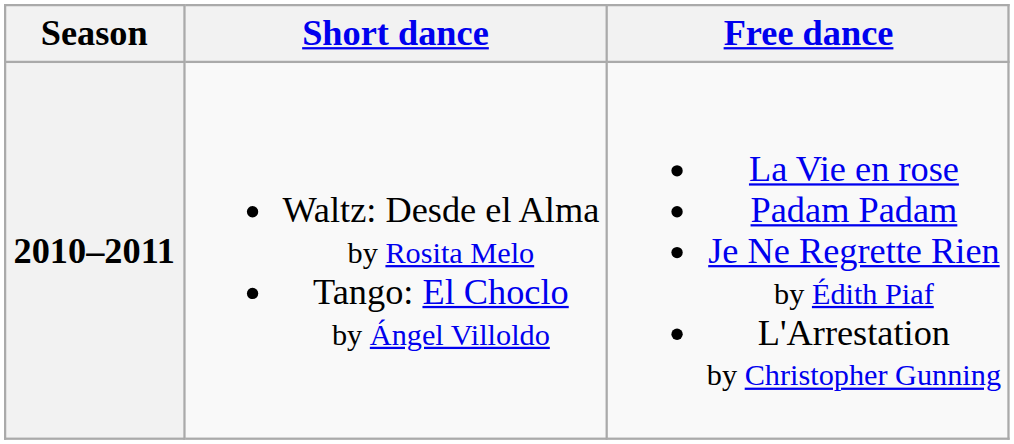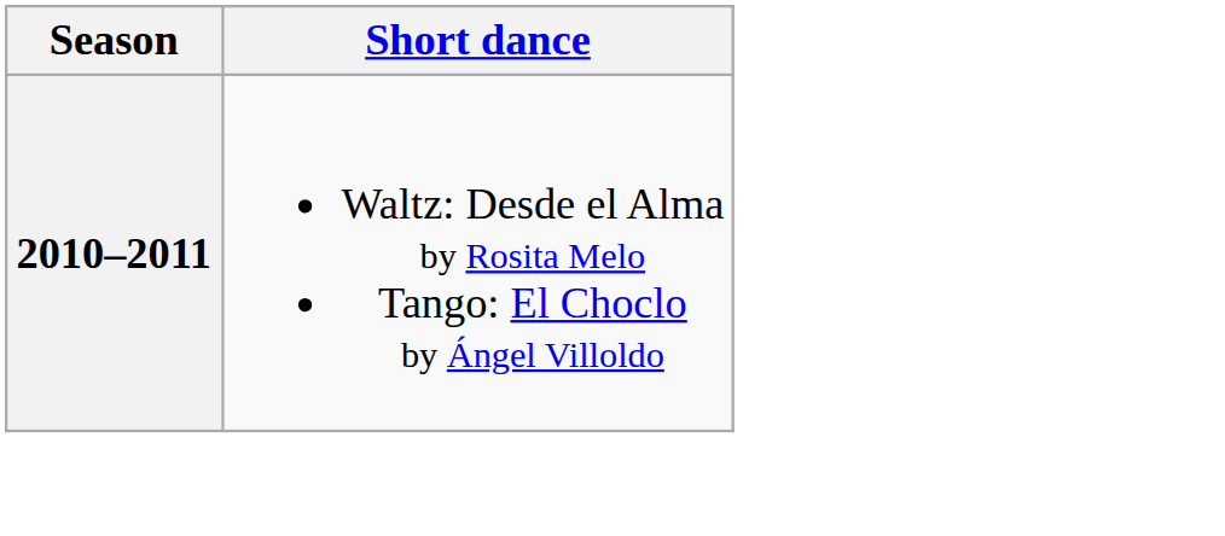 <table class="wikitable" style="text-align:center">
 <tr>
 <th>Season</th>
 <th><a href='#'>Short dance</a></th>
-<th><a href='#'>Free dance</a></th>
 </tr>
 <tr>
 <th>2010–2011 <br> </th>
 <td><br><ul><li>Waltz: Desde el Alma <br><small> by <a href='#'>Rosita Melo</a> </small></li><li>Tango: <a href='#'>El Choclo</a> <br><small> by <a href='#'>Ángel Villoldo</a> </small></li></ul></td>
-<td><br><ul><li><a href='#'>La Vie en rose</a></li><li><a href='#'>Padam Padam</a></li><li><a href='#'>Je Ne Regrette Rien</a>  <br><small> by <a href='#'>Édith Piaf</a> </small></li><li>L'Arrestation <br><small> by <a href='#'>Christopher Gunning</a> </small></li></ul></td>
 </tr>
 </table>
